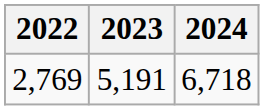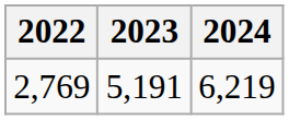 <table class="wikitable">
 <tr>
 <th>2022</th>
 <th>2023</th>
 <th>2024</th>
 </tr>
 <tr>
 <td>2,769</td>
 <td>5,191</td>
-<td>6,718</td>
+<td>6,219</td>
 </tr>
 </table>
